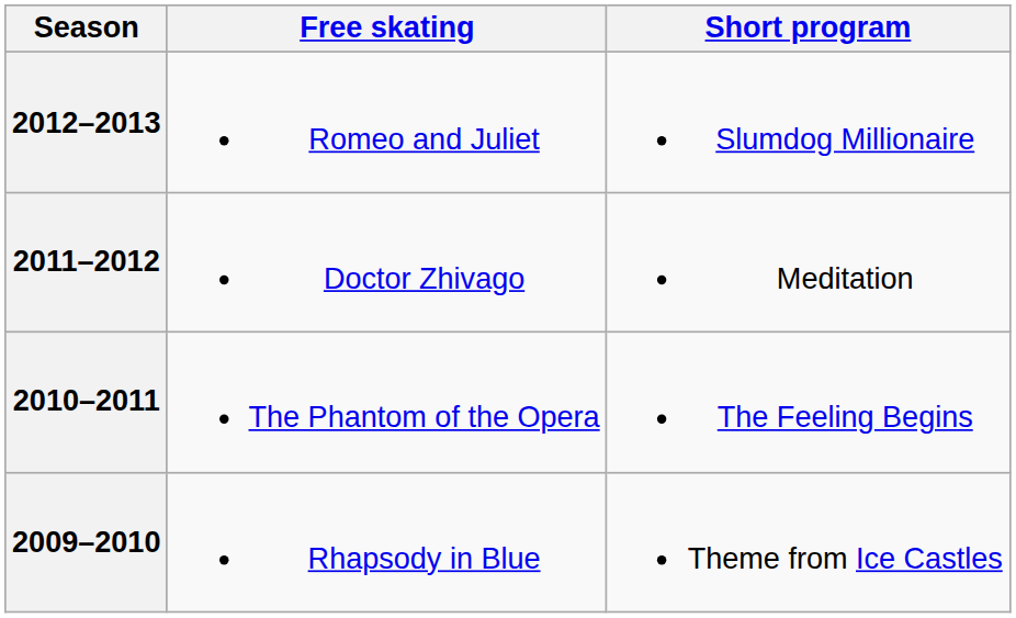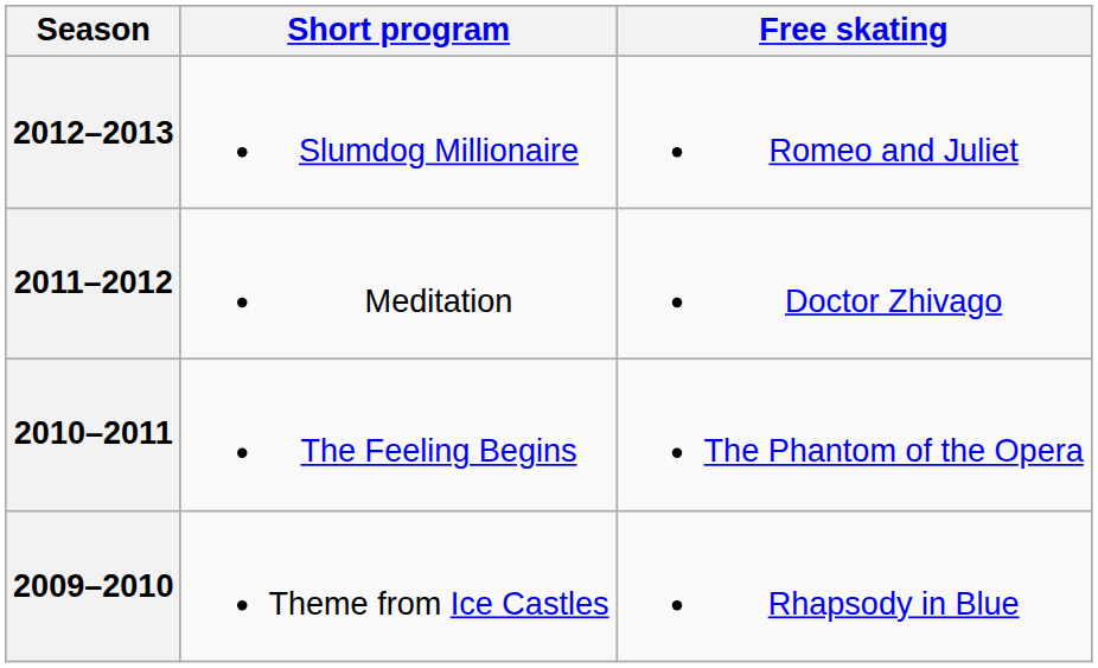 <table class="wikitable" style="text-align:center">
 <tr>
 <th>Season</th>
+<th><a href='#'>Short program</a></th>
 <th><a href='#'>Free skating</a></th>
-<th><a href='#'>Short program</a></th>
 </tr>
 <tr>
 <th>2012–2013 <br></th>
+<td><br><ul><li><a href='#'>Slumdog Millionaire</a> <br></li></ul></td>
 <td><br><ul><li><a href='#'>Romeo and Juliet</a> <br></li></ul></td>
-<td><br><ul><li><a href='#'>Slumdog Millionaire</a> <br></li></ul></td>
 </tr>
 <tr>
 <th>2011–2012 <br></th>
+<td><br><ul><li>Meditation <br></li></ul></td>
 <td><br><ul><li><a href='#'>Doctor Zhivago</a> <br></li></ul></td>
-<td><br><ul><li>Meditation <br></li></ul></td>
 </tr>
 <tr>
 <th>2010–2011 <br></th>
+<td><br><ul><li><a href='#'>The Feeling Begins</a> <br></li></ul></td>
 <td><br><ul><li><a href='#'>The Phantom of the Opera</a> <br></li></ul></td>
-<td><br><ul><li><a href='#'>The Feeling Begins</a> <br></li></ul></td>
 </tr>
 <tr>
 <th>2009–2010 <br></th>
+<td><br><ul><li>Theme from <a href='#'>Ice Castles</a> <br></li></ul></td>
 <td><br><ul><li><a href='#'>Rhapsody in Blue</a> <br></li></ul></td>
-<td><br><ul><li>Theme from <a href='#'>Ice Castles</a> <br></li></ul></td>
 </tr>
 </table>
